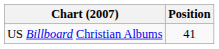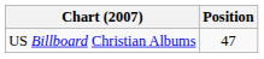 <table class="wikitable">
 <tr>
 <th align="left">Chart (2007)</th>
 <th style="text-align:center;">Position</th>
 </tr>
 <tr>
 <td align="left">US <em><a href='#'>Billboard</a></em> <a href='#'>Christian Albums</a></td>
-<td style="text-align:center;">41</td>
+<td style="text-align:center;">47</td>
 </tr>
 </table>
